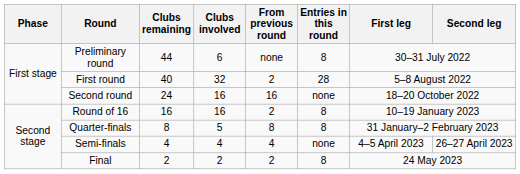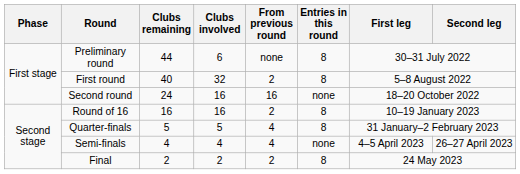 <table class="wikitable" style="text-align: center; font-size: 100%; width: 800px;">
 <tr>
 <th width=11%>Phase</th>
 <th width=15%>Round</th>
 <th width=10%>Clubs remaining</th>
 <th width=10%>Clubs involved</th>
 <th width=10%>From previous round</th>
 <th width=10%>Entries in this round</th>
 <th width=16%>First leg</th>
 <th width=16%>Second leg</th>
 </tr>
 <tr>
 <td rowspan=3 align=center>First stage</td>
 <td align="center">Preliminary round</td>
 <td align=center>44</td>
 <td align=center>6</td>
 <td align=center>none</td>
 <td align=center>8</td>
 <td colspan=2 align=center>30–31 July 2022</td>
 </tr>
 <tr>
 <td align=center>First round</td>
 <td align=center>40</td>
 <td align=center>32</td>
 <td align=center>2</td>
-<td align=center>28</td>
+<td align=center>8</td>
 <td colspan=2 align=center>5–8 August 2022</td>
 </tr>
 <tr>
 <td align=center>Second round</td>
 <td align=center>24</td>
 <td align=center>16</td>
 <td align=center>16</td>
 <td align=center>none</td>
 <td colspan=2 align=center>18–20 October 2022</td>
 </tr>
 <tr>
 <td rowspan=4 align=center>Second stage</td>
 <td align=center>Round of 16</td>
 <td align=center>16</td>
 <td align=center>16</td>
 <td align=center>2</td>
 <td align=center>8</td>
 <td colspan=2 align=center>10–19 January 2023</td>
 </tr>
 <tr>
 <td align=center>Quarter-finals</td>
-<td align=center>8</td>
 <td align=center>5</td>
-<td align=center>8</td>
+<td align=center>5</td>
+<td align=center>4</td>
 <td align=center>8</td>
 <td colspan=2 align=center>31 January–2 February 2023</td>
 </tr>
 <tr>
 <td align=center>Semi-finals</td>
 <td align=center>4</td>
 <td align=center>4</td>
 <td align=center>4</td>
 <td align=center>none</td>
 <td align=center>4–5 April 2023</td>
 <td align=center>26–27 April 2023</td>
 </tr>
 <tr>
 <td align=center>Final</td>
 <td align=center>2</td>
 <td align=center>2</td>
 <td align=center>2</td>
 <td align=center>8</td>
 <td colspan=2 align=center>24 May 2023</td>
 </tr>
 </table>
